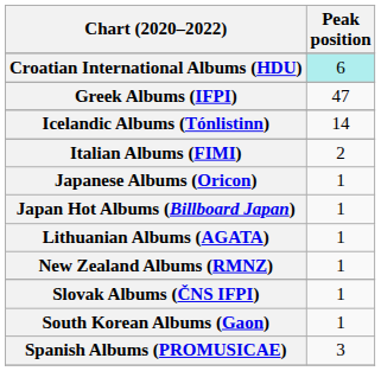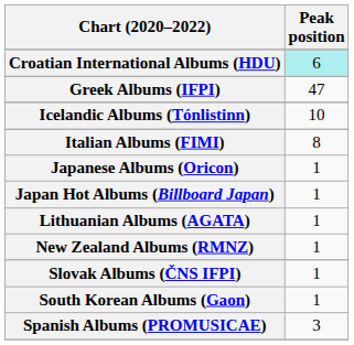 <table class="wikitable sortable plainrowheaders" style="text-align:center">
 <tr>
 <th scope="col">Chart (2020–2022)</th>
 <th scope="col">Peak<br>position</th>
 </tr>
 <tr>
 </tr>
 <tr>
 </tr>
 <tr>
 </tr>
 <tr>
 </tr>
 <tr>
 </tr>
 <tr>
 <th scope="row">Croatian International Albums (<a href='#'>HDU</a>)</th>
 <td style="background: paleturquoise;">6</td>
 </tr>
 <tr>
 </tr>
 <tr>
 </tr>
 <tr>
 </tr>
 <tr>
 </tr>
 <tr>
 </tr>
 <tr>
 </tr>
 <tr>
 <th scope="row">Greek Albums (<a href='#'>IFPI</a>)</th>
 <td>47</td>
 </tr>
 <tr>
 </tr>
 <tr>
 <th scope="row">Icelandic Albums (<a href='#'>Tónlistinn</a>)</th>
-<td>14</td>
+<td>10</td>
 </tr>
 <tr>
 </tr>
 <tr>
 <th scope="row">Italian Albums (<a href='#'>FIMI</a>)</th>
-<td>2</td>
+<td>8</td>
 </tr>
 <tr>
 <th scope="row">Japanese Albums (<a href='#'>Oricon</a>)</th>
 <td>1</td>
 </tr>
 <tr>
 <th scope="row">Japan Hot Albums (<em><a href='#'>Billboard Japan</a></em>)</th>
 <td>1</td>
 </tr>
 <tr>
 <th scope="row">Lithuanian Albums (<a href='#'>AGATA</a>)</th>
 <td>1</td>
 </tr>
 <tr>
 <th scope="row">New Zealand Albums (<a href='#'>RMNZ</a>)</th>
 <td>1</td>
 </tr>
 <tr>
 </tr>
 <tr>
 </tr>
 <tr>
 </tr>
 <tr>
 </tr>
 <tr>
 <th scope="row">Slovak Albums (<a href='#'>ČNS IFPI</a>)</th>
 <td>1</td>
 </tr>
 <tr>
 <th scope="row">South Korean Albums (<a href='#'>Gaon</a>)</th>
 <td>1</td>
 </tr>
 <tr>
 <th scope="row">Spanish Albums (<a href='#'>PROMUSICAE</a>)</th>
 <td>3</td>
 </tr>
 <tr>
 </tr>
 <tr>
 </tr>
 <tr>
 </tr>
 <tr>
 </tr>
 <tr>
 </tr>
 <tr>
 </tr>
 </table>
